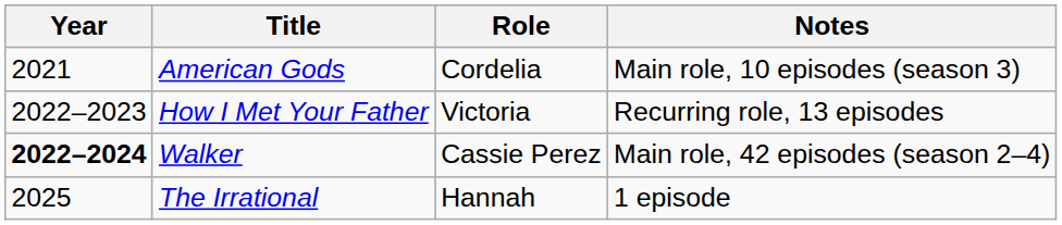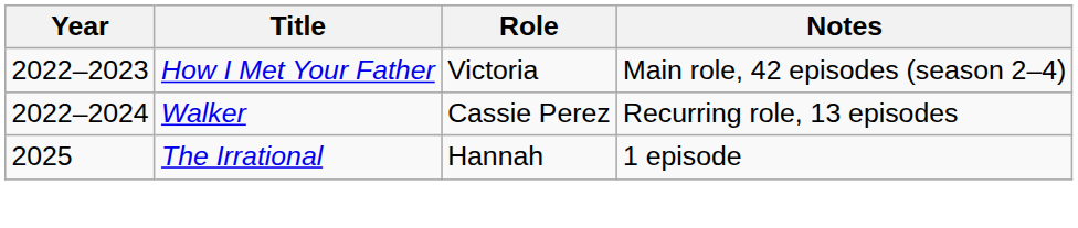 <table class="wikitable sortable">
 <tr>
 <th>Year</th>
 <th>Title</th>
 <th>Role</th>
 <th class="unsortable">Notes</th>
 </tr>
 <tr>
-<td>2021</td>
-<td><em><a href='#'>American Gods</a></em></td>
-<td>Cordelia</td>
-<td>Main role, 10 episodes (season 3)</td>
-</tr>
-<tr>
 <td>2022–2023</td>
 <td><em><a href='#'>How I Met Your Father</a></em></td>
 <td>Victoria</td>
-<td>Recurring role, 13 episodes</td>
+<td>Main role, 42 episodes (season 2–4)</td>
 </tr>
 <tr>
-<td><strong>2022–2024</strong></td>
+<td>2022–2024</td>
 <td><em><a href='#'>Walker</a></em></td>
 <td>Cassie Perez</td>
-<td>Main role, 42 episodes (season 2–4)</td>
+<td>Recurring role, 13 episodes</td>
 </tr>
 <tr>
 <td>2025</td>
 <td><em><a href='#'>The Irrational</a></em></td>
 <td>Hannah</td>
 <td>1 episode</td>
 </tr>
 </table>
